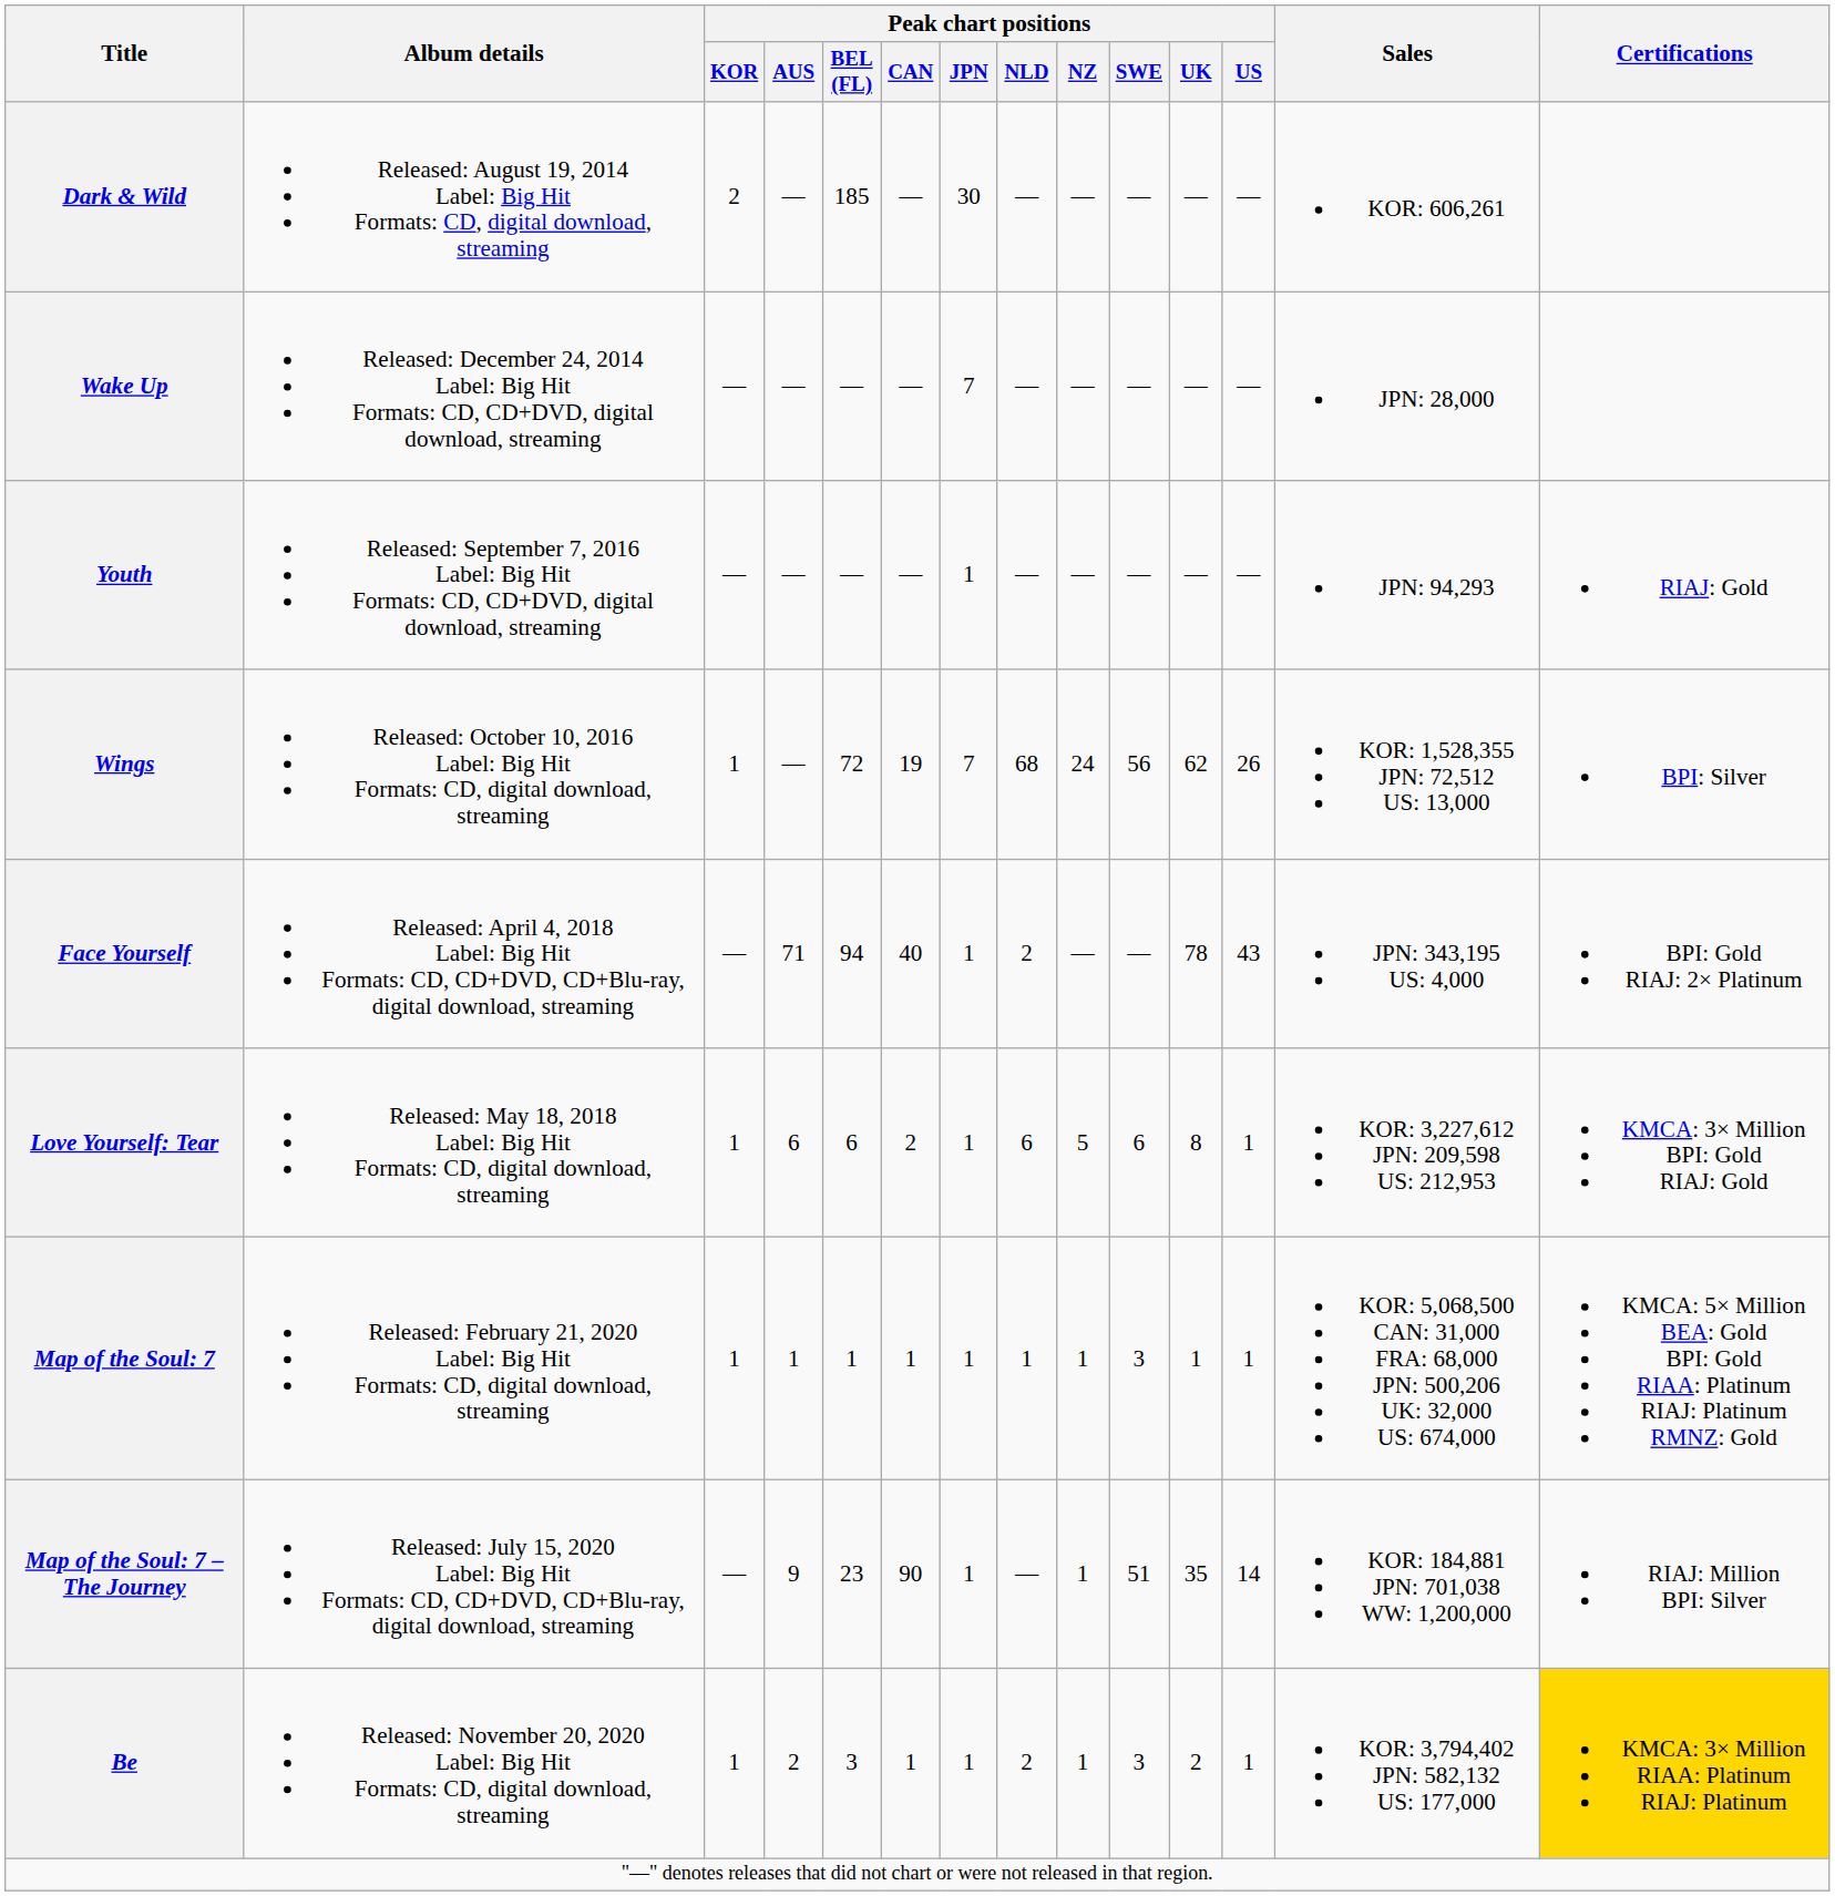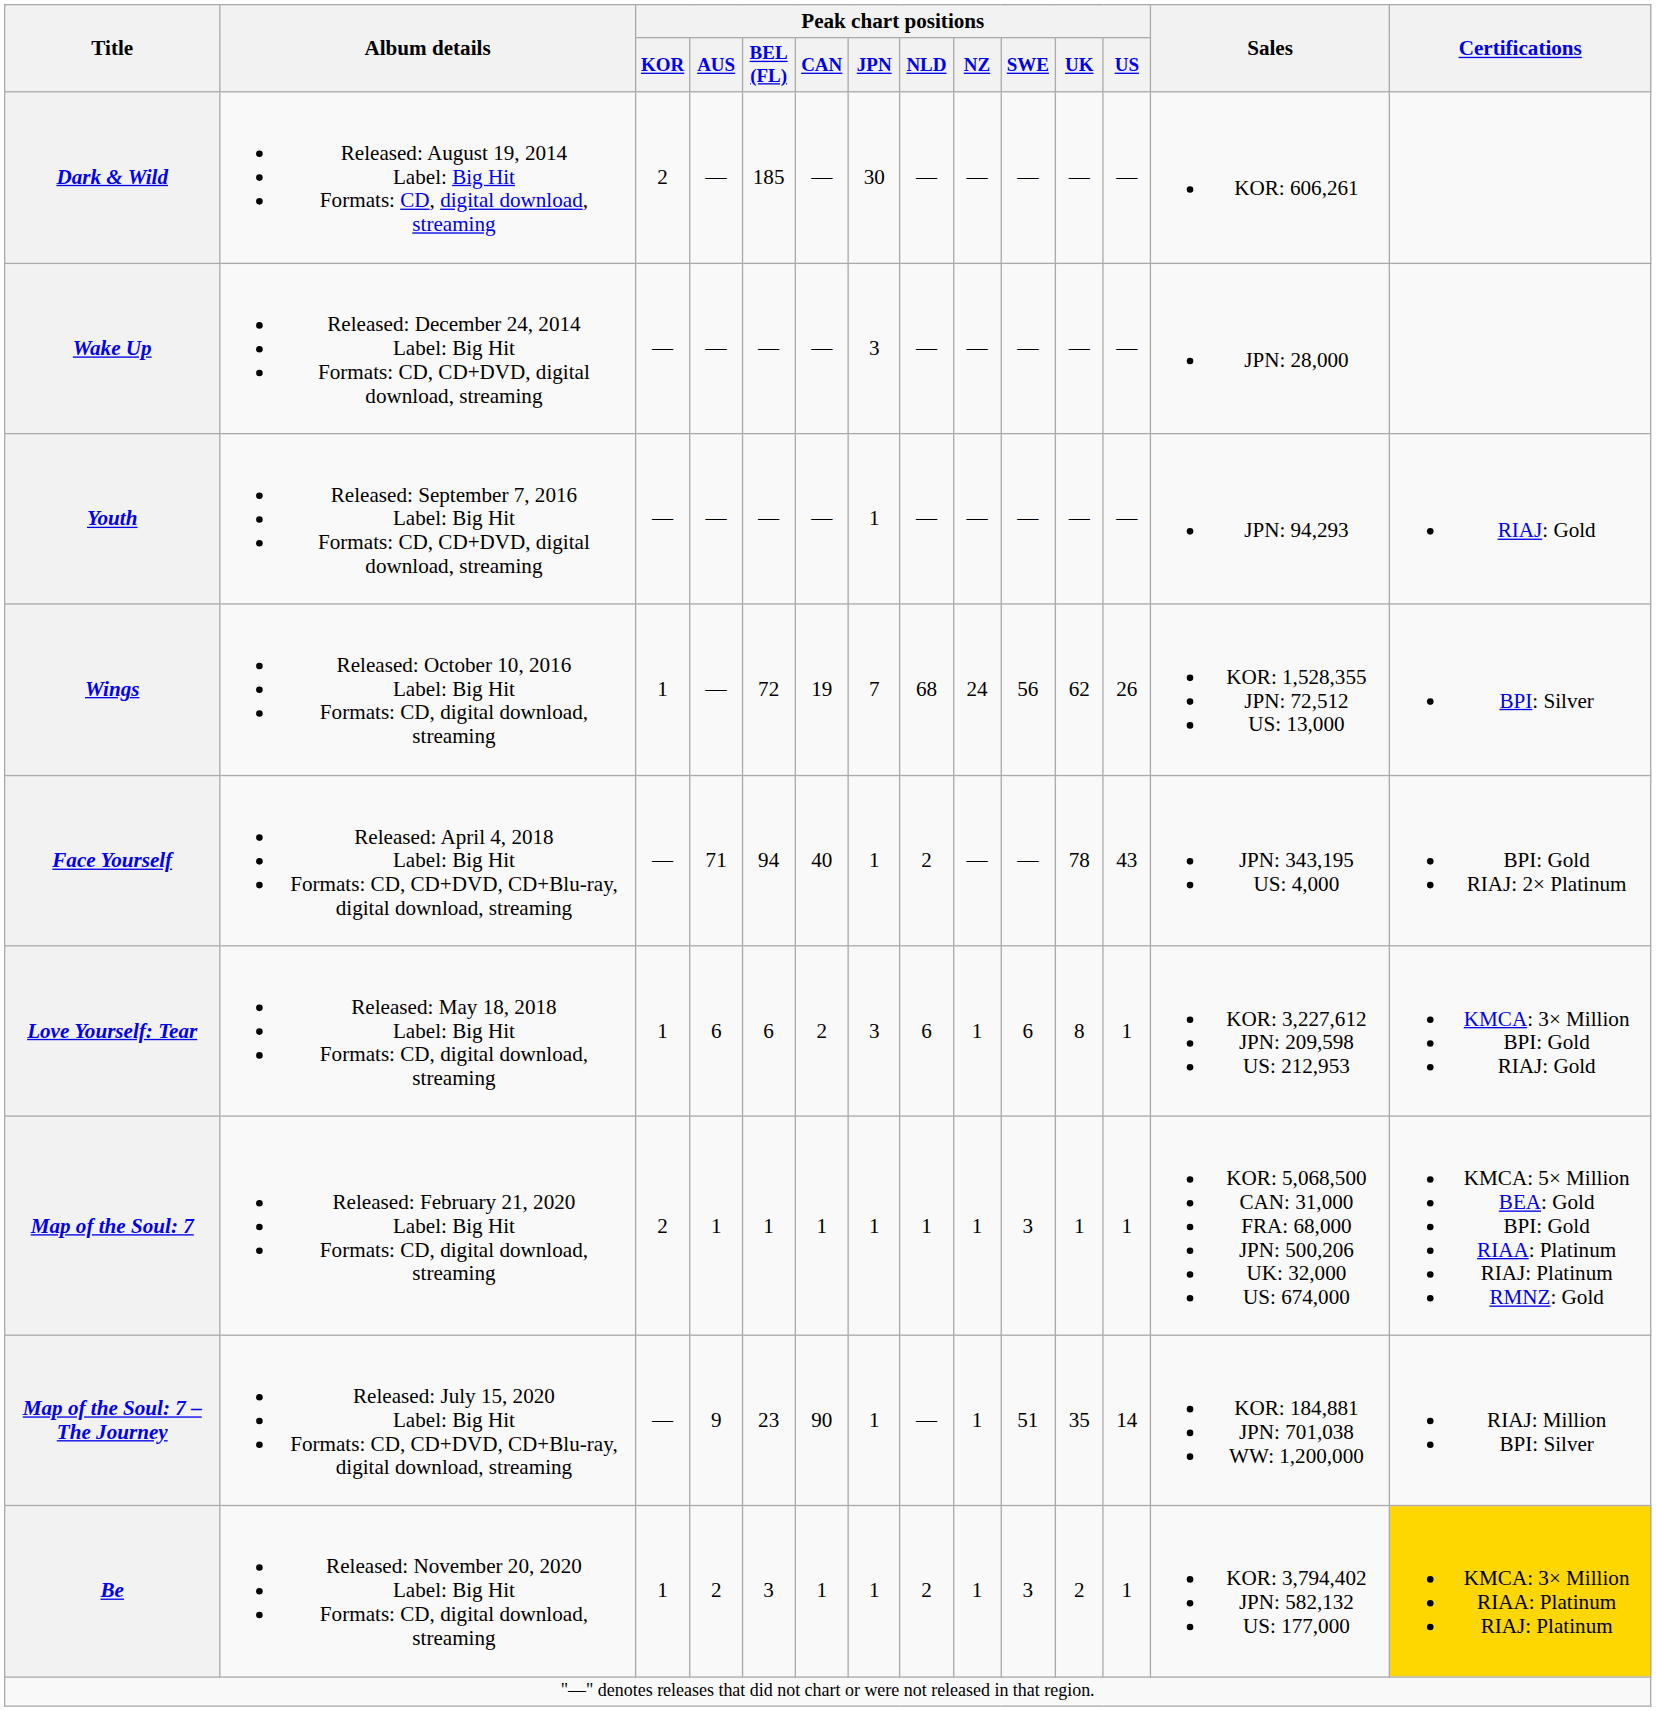 <table class="wikitable plainrowheaders" style="text-align:center;">
 <tr>
 <th rowspan="2" style="width:14em;">Title</th>
 <th rowspan="2" style="width:28em;">Album details</th>
 <th colspan="10">Peak chart positions</th>
 <th rowspan="2" style="width:14em;">Sales</th>
 <th scope="col" rowspan="2" style="width:16em;"><a href='#'>Certifications</a><br></th>
 </tr>
 <tr>
 <th scope="col" style="width:2.5em;font-size:90%;"><a href='#'>KOR</a><br></th>
 <th scope="col" style="width:2.5em;font-size:90%;"><a href='#'>AUS</a><br></th>
 <th scope="col" style="width:2.5em;font-size:90%;"><a href='#'>BEL<br>(FL)</a><br></th>
 <th scope="col" style="width:2.5em;font-size:90%;"><a href='#'>CAN</a><br></th>
 <th scope="col" style="width:2.5em;font-size:90%;"><a href='#'>JPN</a><br></th>
 <th scope="col" style="width:2.5em;font-size:90%;"><a href='#'>NLD</a><br></th>
 <th scope="col" style="width:2.5em;font-size:90%;"><a href='#'>NZ</a><br></th>
 <th scope="col" style="width:2.5em;font-size:90%;"><a href='#'>SWE</a><br></th>
 <th scope="col" style="width:2.5em;font-size:90%;"><a href='#'>UK</a><br></th>
 <th scope="col" style="width:2.5em;font-size:90%;"><a href='#'>US</a><br></th>
 </tr>
 <tr>
 <th scope="row"><em><a href='#'>Dark & Wild</a></em></th>
 <td><br><ul><li>Released: August 19, 2014</li><li>Label: <a href='#'>Big Hit</a></li><li>Formats: <a href='#'>CD</a>, <a href='#'>digital download</a>, <a href='#'>streaming</a></li></ul></td>
 <td>2</td>
 <td>—</td>
 <td>185</td>
 <td>—</td>
 <td>30</td>
 <td>—</td>
 <td>—</td>
 <td>—</td>
 <td>—</td>
 <td>—</td>
 <td><br><ul><li>KOR: 606,261</li></ul></td>
 <td></td>
 </tr>
 <tr>
 <th scope="row"><em><a href='#'>Wake Up</a></em></th>
 <td><br><ul><li>Released: December 24, 2014</li><li>Label: Big Hit</li><li>Formats: CD, CD+DVD, digital download, streaming</li></ul></td>
 <td>—</td>
 <td>—</td>
 <td>—</td>
 <td>—</td>
-<td>7</td>
+<td>3</td>
 <td>—</td>
 <td>—</td>
 <td>—</td>
 <td>—</td>
 <td>—</td>
 <td><br><ul><li>JPN: 28,000</li></ul></td>
 <td></td>
 </tr>
 <tr>
 <th scope="row"><em><a href='#'>Youth</a></em></th>
 <td><br><ul><li>Released: September 7, 2016</li><li>Label: Big Hit</li><li>Formats: CD, CD+DVD, digital download, streaming</li></ul></td>
 <td>—</td>
 <td>—</td>
 <td>—</td>
 <td>—</td>
 <td>1</td>
 <td>—</td>
 <td>—</td>
 <td>—</td>
 <td>—</td>
 <td>—</td>
 <td><br><ul><li>JPN: 94,293</li></ul></td>
 <td><br><ul><li><a href='#'>RIAJ</a>: Gold</li></ul></td>
 </tr>
 <tr>
 <th scope="row"><em><a href='#'>Wings</a></em></th>
 <td><br><ul><li>Released: October 10, 2016</li><li>Label: Big Hit</li><li>Formats: CD, digital download, streaming</li></ul></td>
 <td>1</td>
 <td>—</td>
 <td>72</td>
 <td>19</td>
 <td>7</td>
 <td>68</td>
 <td>24</td>
 <td>56</td>
 <td>62</td>
 <td>26</td>
 <td><br><ul><li>KOR: 1,528,355</li><li>JPN: 72,512</li><li>US: 13,000</li></ul></td>
 <td><br><ul><li><a href='#'>BPI</a>: Silver</li></ul></td>
 </tr>
 <tr>
 <th scope="row"><em><a href='#'>Face Yourself</a></em></th>
 <td><br><ul><li>Released: April 4, 2018</li><li>Label: Big Hit</li><li>Formats: CD, CD+DVD, CD+Blu-ray, digital download, streaming</li></ul></td>
 <td>—</td>
 <td>71</td>
 <td>94</td>
 <td>40</td>
 <td>1</td>
 <td>2</td>
 <td>—</td>
 <td>—</td>
 <td>78</td>
 <td>43</td>
 <td><br><ul><li>JPN: 343,195</li><li>US: 4,000</li></ul></td>
 <td><br><ul><li>BPI: Gold</li><li>RIAJ: 2× Platinum</li></ul></td>
 </tr>
 <tr>
 <th scope="row"><em><a href='#'>Love Yourself: Tear</a></em></th>
 <td><br><ul><li>Released: May 18, 2018</li><li>Label: Big Hit</li><li>Formats: CD, digital download, streaming</li></ul></td>
 <td>1</td>
 <td>6</td>
 <td>6</td>
 <td>2</td>
+<td>3</td>
+<td>6</td>
 <td>1</td>
-<td>6</td>
-<td>5</td>
 <td>6</td>
 <td>8</td>
 <td>1</td>
 <td><br><ul><li>KOR: 3,227,612</li><li>JPN: 209,598</li><li>US: 212,953</li></ul></td>
 <td><br><ul><li><a href='#'>KMCA</a>: 3× Million</li><li>BPI: Gold</li><li>RIAJ: Gold</li></ul></td>
 </tr>
 <tr>
 <th scope="row"><em><a href='#'>Map of the Soul: 7</a></em></th>
 <td><br><ul><li>Released: February 21, 2020</li><li>Label: Big Hit</li><li>Formats: CD, digital download, streaming</li></ul></td>
-<td>1</td>
+<td>2</td>
 <td>1</td>
 <td>1</td>
 <td>1</td>
 <td>1</td>
 <td>1</td>
 <td>1</td>
 <td>3</td>
 <td>1</td>
 <td>1</td>
 <td><br><ul><li>KOR: 5,068,500</li><li>CAN: 31,000</li><li>FRA: 68,000</li><li>JPN: 500,206</li><li>UK: 32,000</li><li>US: 674,000</li></ul></td>
 <td><br><ul><li>KMCA: 5× Million</li><li><a href='#'>BEA</a>: Gold</li><li>BPI: Gold</li><li><a href='#'>RIAA</a>: Platinum</li><li>RIAJ: Platinum</li><li><a href='#'>RMNZ</a>: Gold</li></ul></td>
 </tr>
 <tr>
 <th scope="row"><em><a href='#'>Map of the Soul: 7 – The Journey</a></em></th>
 <td><br><ul><li>Released: July 15, 2020</li><li>Label: Big Hit</li><li>Formats: CD, CD+DVD, CD+Blu-ray, digital download, streaming</li></ul></td>
 <td>—</td>
 <td>9</td>
 <td>23</td>
 <td>90</td>
 <td>1</td>
 <td>—</td>
 <td>1</td>
 <td>51</td>
 <td>35</td>
 <td>14</td>
 <td><br><ul><li>KOR: 184,881</li><li>JPN: 701,038</li><li>WW: 1,200,000</li></ul></td>
 <td><br><ul><li>RIAJ: Million</li><li>BPI: Silver</li></ul></td>
 </tr>
 <tr>
 <th scope="row"><em><a href='#'>Be</a></em></th>
 <td><br><ul><li>Released: November 20, 2020</li><li>Label: Big Hit</li><li>Formats: CD, digital download, streaming</li></ul></td>
 <td>1</td>
 <td>2</td>
 <td>3</td>
 <td>1</td>
 <td>1</td>
 <td>2</td>
 <td>1</td>
 <td>3</td>
 <td>2</td>
 <td>1</td>
 <td><br><ul><li>KOR: 3,794,402</li><li>JPN: 582,132</li><li>US: 177,000</li></ul></td>
 <td style="background: gold;"><br><ul><li>KMCA: 3× Million</li><li>RIAA: Platinum</li><li>RIAJ: Platinum</li></ul></td>
 </tr>
 <tr>
 <td colspan="19" style="font-size:85%" align="center">"—" denotes releases that did not chart or were not released in that region.</td>
 </tr>
 </table>
